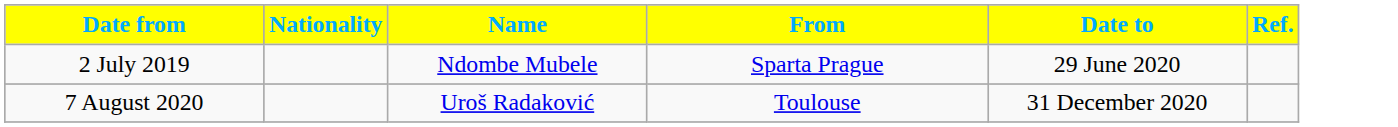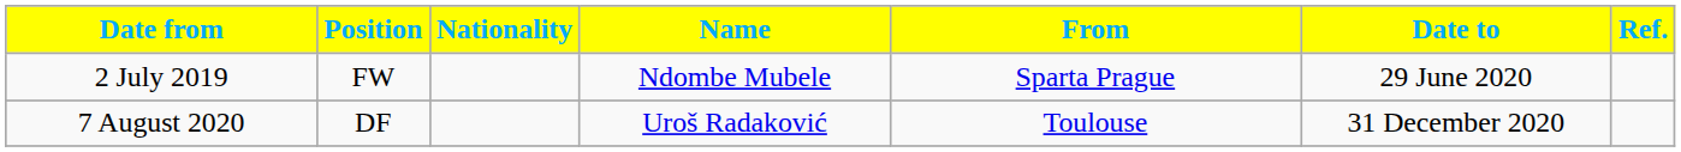 <table class="wikitable" style="text-align:center; font-size:90%; ">
 <tr>
 <th style="background:#ffff00; color:#00AAFF; width:150px;">Date from</th>
+<th style="background:#ffff00; color:#00AAFF; width:50px;">Position</th>
 <th style="background:#ffff00; color:#00AAFF; width:50px;">Nationality</th>
 <th style="background:#ffff00; color:#00AAFF; width:150px;">Name</th>
 <th style="background:#ffff00; color:#00AAFF; width:200px;">From</th>
 <th style="background:#ffff00; color:#00AAFF; width:150px;">Date to</th>
 <th style="background:#ffff00; color:#00AAFF; width:25px;">Ref.</th>
 </tr>
 <tr>
 <td>2 July 2019</td>
+<td>FW</td>
 <td></td>
 <td><a href='#'>Ndombe Mubele</a></td>
 <td><a href='#'>Sparta Prague</a></td>
 <td>29 June 2020</td>
 <td></td>
 </tr>
 <tr>
 <td>7 August 2020</td>
+<td>DF</td>
 <td></td>
 <td><a href='#'>Uroš Radaković</a></td>
 <td><a href='#'>Toulouse</a></td>
 <td>31 December 2020</td>
 <td></td>
 </tr>
 </table>
